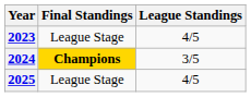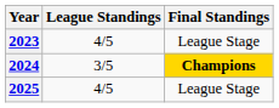 <table class="wikitable" style="text-align:center;">
 <tr>
 <th>Year</th>
+<th>League Standings</th>
 <th>Final Standings</th>
-<th>League Standings</th>
 </tr>
 <tr>
 <th><a href='#'>2023</a></th>
+<td>4/5</td>
 <td>League Stage</td>
-<td>4/5</td>
 </tr>
 <tr>
 <th><a href='#'>2024</a></th>
+<td>3/5</td>
 <td style="background: gold;"><strong>Champions</strong></td>
-<td>3/5</td>
 </tr>
 <tr>
 <th><a href='#'>2025</a></th>
+<td>4/5</td>
 <td>League Stage</td>
-<td>4/5</td>
 </tr>
 </table>
